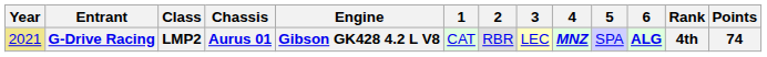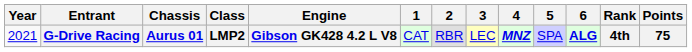 <table class="wikitable" style="text-align:center; font-size:85%">
 <tr>
 <th>Year</th>
 <th>Entrant</th>
+<th>Chassis</th>
 <th>Class</th>
-<th>Chassis</th>
 <th>Engine</th>
 <th>1</th>
 <th>2</th>
 <th>3</th>
 <th>4</th>
 <th>5</th>
 <th>6</th>
 <th>Rank</th>
 <th>Points</th>
 </tr>
 <tr>
-<td style="background: khaki;"><a href='#'>2021</a></td>
+<td><a href='#'>2021</a></td>
 <th nowrap><a href='#'>G-Drive Racing</a></th>
+<th nowrap><a href='#'>Aurus 01</a></th>
 <th>LMP2</th>
-<th nowrap><a href='#'>Aurus 01</a></th>
 <th nowrap><a href='#'>Gibson</a> GK428 4.2 L V8</th>
 <td style="background:#DFFFDF;"><a href='#'>CAT</a><br></td>
 <td style="background:#DFDFDF;"><a href='#'>RBR</a><br></td>
 <td style="background:#FFFFBF;"><a href='#'>LEC</a><br></td>
 <td style="background:#DFFFDF;"><strong><em><a href='#'>MNZ</a></em></strong><br></td>
 <td style="background:#CFCFFF;"><a href='#'>SPA</a><br></td>
 <td style="background:#DFFFDF;"><strong><a href='#'>ALG</a><br></strong></td>
 <th>4th</th>
-<th>74</th>
+<th>75</th>
 </tr>
 </table>
